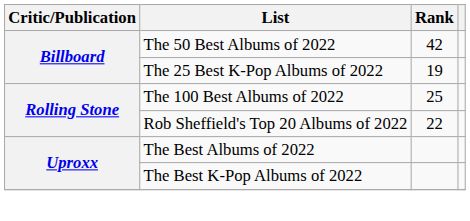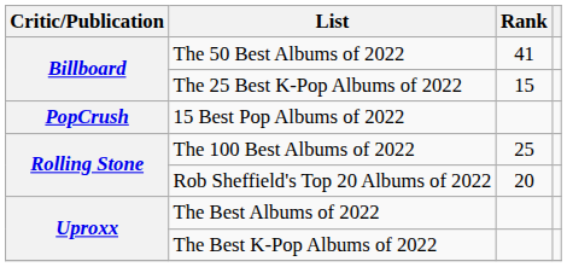 <table class="wikitable plainrowheaders sortable">
 <tr>
 <th>Critic/Publication</th>
 <th scope="col" class="unsortable">List</th>
 <th data-sort-type="number">Rank</th>
 <th scope="col" class="unsortable"></th>
 </tr>
 <tr>
 <th scope="row" rowspan="2"><em><a href='#'>Billboard</a></em></th>
 <td>The 50 Best Albums of 2022</td>
-<td style="text-align:center;">42</td>
+<td style="text-align:center;">41</td>
 <td style="text-align:center;"></td>
 </tr>
 <tr>
 <td>The 25 Best K-Pop Albums of 2022</td>
-<td style="text-align:center;">19</td>
+<td style="text-align:center;">15</td>
+<td style="text-align:center;"></td>
+</tr>
+<tr>
+<th scope="row"><em><a href='#'>PopCrush</a></em></th>
+<td>15 Best Pop Albums of 2022</td>
+<td></td>
 <td style="text-align:center;"></td>
 </tr>
 <tr>
 <th rowspan="2" scope="row"><em><a href='#'>Rolling Stone</a></em></th>
 <td>The 100 Best Albums of 2022</td>
 <td style="text-align:center;">25</td>
 <td style="text-align:center;"></td>
 </tr>
 <tr>
 <td>Rob Sheffield's Top 20 Albums of 2022</td>
-<td style="text-align:center;">22</td>
+<td style="text-align:center;">20</td>
 <td style="text-align:center;"></td>
 </tr>
 <tr>
 <th rowspan="2" scope="row"><em><a href='#'>Uproxx</a></em></th>
 <td>The Best Albums of 2022</td>
 <td></td>
 <td style="text-align:center;"></td>
 </tr>
 <tr>
 <td>The Best K-Pop Albums of 2022</td>
 <td></td>
 <td style="text-align:center;"></td>
 </tr>
 <tr>
 </tr>
 </table>
